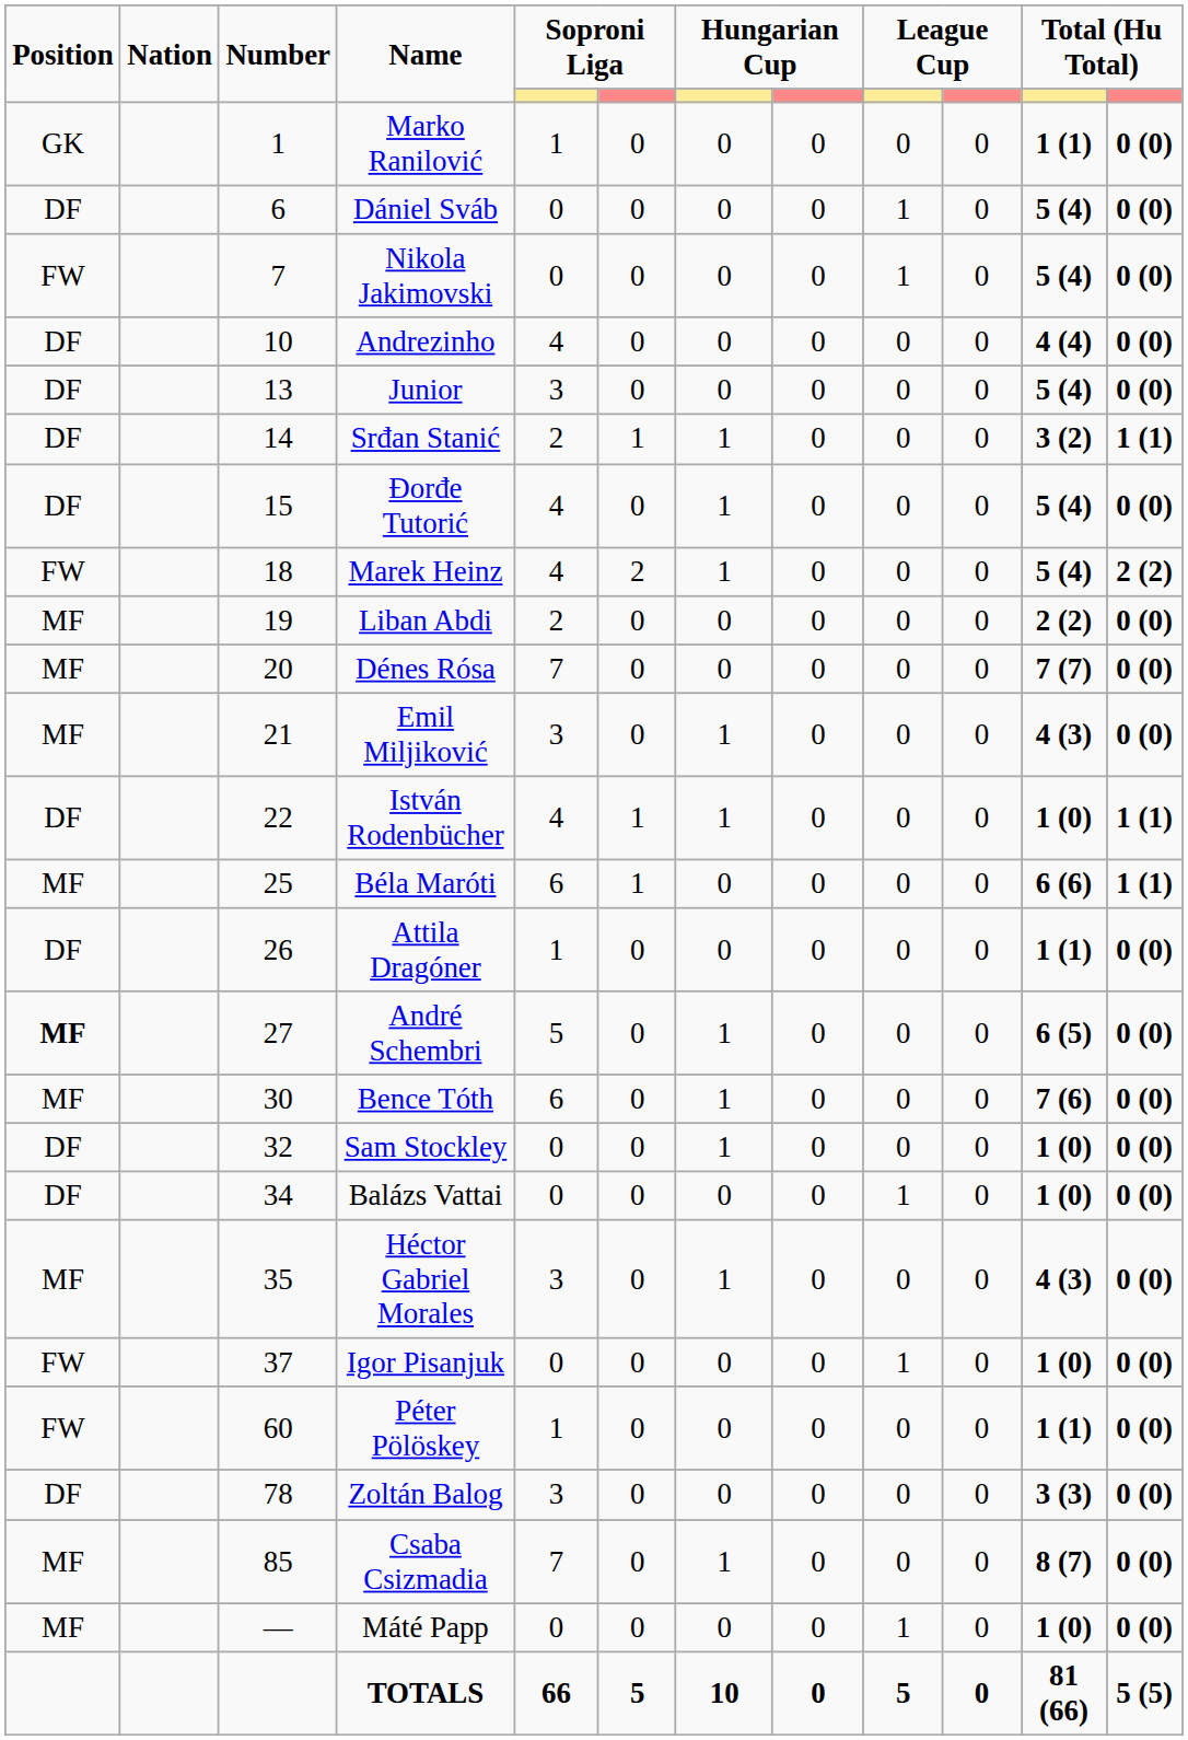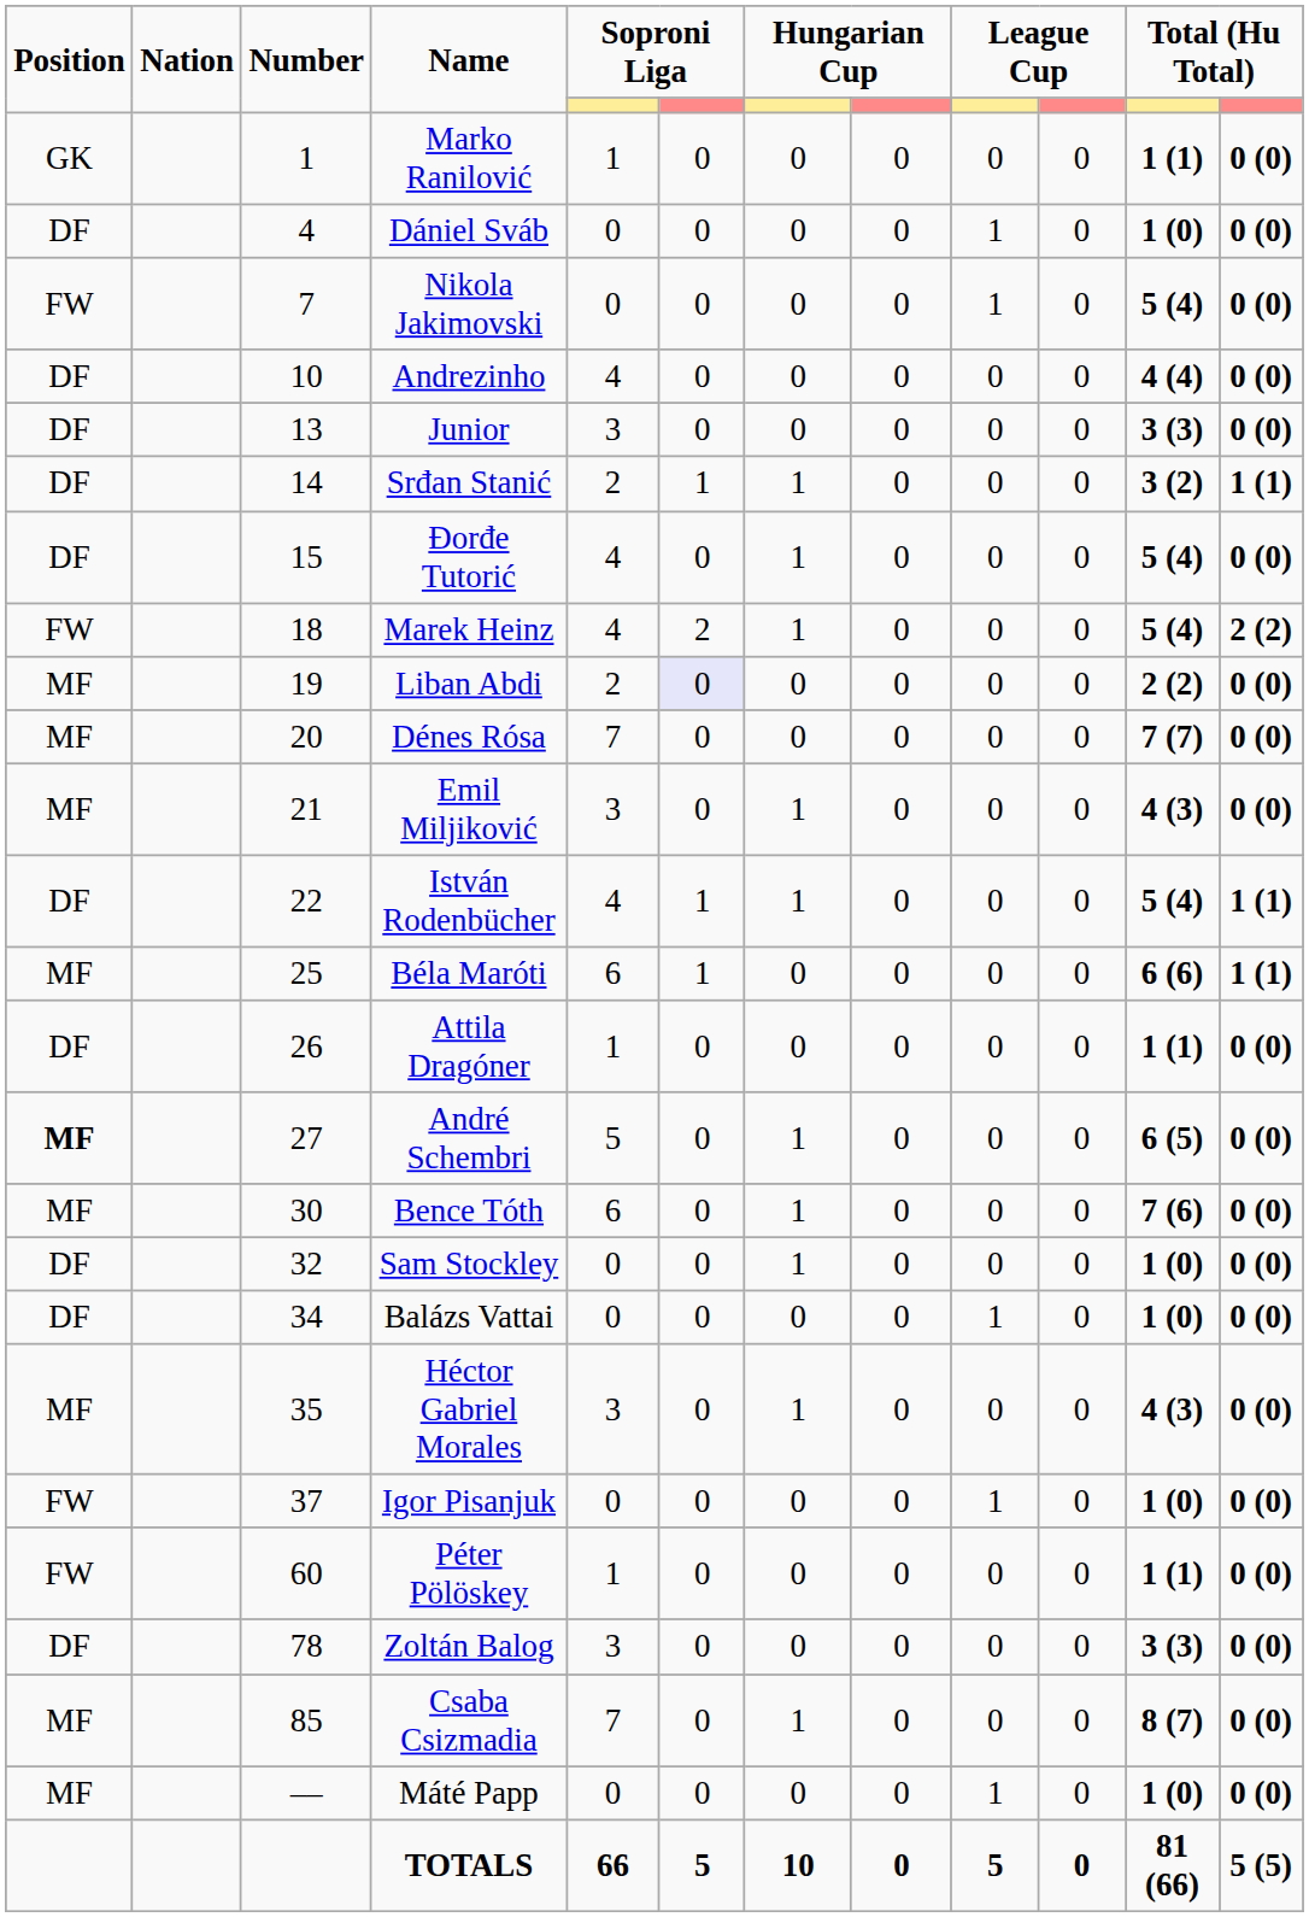 <table class="wikitable" style="font-size: 95%; text-align: center;">
 <tr>
 <td rowspan="2" width="5%" align="center"><strong>Position</strong></td>
 <td rowspan="2" width="5%" align="center"><strong>Nation</strong></td>
 <td rowspan="2" width="5%" align="center"><strong>Number</strong></td>
 <td rowspan="2" width="15%" align="center"><strong>Name</strong></td>
 <td colspan="2" align="center"><strong>Soproni Liga</strong></td>
 <td colspan="2" align="center"><strong>Hungarian Cup</strong></td>
 <td colspan="2" align="center"><strong>League Cup</strong></td>
 <td colspan="2" align="center"><strong>Total (Hu Total)</strong></td>
 </tr>
 <tr>
 <th width=60 style="background: #FFEE99"></th>
 <th width=60 style="background: #FF8888"></th>
 <th width=60 style="background: #FFEE99"></th>
 <th width=60 style="background: #FF8888"></th>
 <th width=60 style="background: #FFEE99"></th>
 <th width=60 style="background: #FF8888"></th>
 <th width=60 style="background: #FFEE99"></th>
 <th width=60 style="background: #FF8888"></th>
 </tr>
 <tr>
 <td>GK</td>
 <td></td>
 <td>1</td>
 <td><a href='#'>Marko Ranilović</a></td>
 <td>1</td>
 <td>0</td>
 <td>0</td>
 <td>0</td>
 <td>0</td>
 <td>0</td>
 <td><strong>1 (1)</strong></td>
 <td><strong>0 (0)</strong></td>
 </tr>
 <tr>
 <td>DF</td>
 <td></td>
-<td>6</td>
+<td>4</td>
 <td><a href='#'>Dániel Sváb</a></td>
 <td>0</td>
 <td>0</td>
 <td>0</td>
 <td>0</td>
 <td>1</td>
 <td>0</td>
-<td><strong>5 (4)</strong></td>
+<td><strong>1 (0)</strong></td>
 <td><strong>0 (0)</strong></td>
 </tr>
 <tr>
 <td>FW</td>
 <td></td>
 <td>7</td>
 <td><a href='#'>Nikola Jakimovski</a></td>
 <td>0</td>
 <td>0</td>
 <td>0</td>
 <td>0</td>
 <td>1</td>
 <td>0</td>
 <td><strong>5 (4)</strong></td>
 <td><strong>0 (0)</strong></td>
 </tr>
 <tr>
 <td>DF</td>
 <td></td>
 <td>10</td>
 <td><a href='#'>Andrezinho</a></td>
 <td>4</td>
 <td>0</td>
 <td>0</td>
 <td>0</td>
 <td>0</td>
 <td>0</td>
 <td><strong>4 (4)</strong></td>
 <td><strong>0 (0)</strong></td>
 </tr>
 <tr>
 <td>DF</td>
 <td></td>
 <td>13</td>
 <td><a href='#'>Junior</a></td>
 <td>3</td>
 <td>0</td>
 <td>0</td>
 <td>0</td>
 <td>0</td>
 <td>0</td>
-<td><strong>5 (4)</strong></td>
+<td><strong>3 (3)</strong></td>
 <td><strong>0 (0)</strong></td>
 </tr>
 <tr>
 <td>DF</td>
 <td></td>
 <td>14</td>
 <td><a href='#'>Srđan Stanić</a></td>
 <td>2</td>
 <td>1</td>
 <td>1</td>
 <td>0</td>
 <td>0</td>
 <td>0</td>
 <td><strong>3 (2)</strong></td>
 <td><strong>1 (1)</strong></td>
 </tr>
 <tr>
 <td>DF</td>
 <td></td>
 <td>15</td>
 <td><a href='#'>Đorđe Tutorić</a></td>
 <td>4</td>
 <td>0</td>
 <td>1</td>
 <td>0</td>
 <td>0</td>
 <td>0</td>
 <td><strong>5 (4)</strong></td>
 <td><strong>0 (0)</strong></td>
 </tr>
 <tr>
 <td>FW</td>
 <td></td>
 <td>18</td>
 <td><a href='#'>Marek Heinz</a></td>
 <td>4</td>
 <td>2</td>
 <td>1</td>
 <td>0</td>
 <td>0</td>
 <td>0</td>
 <td><strong>5 (4)</strong></td>
 <td><strong>2 (2)</strong></td>
 </tr>
 <tr>
 <td>MF</td>
 <td></td>
 <td>19</td>
 <td><a href='#'>Liban Abdi</a></td>
 <td>2</td>
-<td>0</td>
+<td style="background: lavender;">0</td>
 <td>0</td>
 <td>0</td>
 <td>0</td>
 <td>0</td>
 <td><strong>2 (2)</strong></td>
 <td><strong>0 (0)</strong></td>
 </tr>
 <tr>
 <td>MF</td>
 <td></td>
 <td>20</td>
 <td><a href='#'>Dénes Rósa</a></td>
 <td>7</td>
 <td>0</td>
 <td>0</td>
 <td>0</td>
 <td>0</td>
 <td>0</td>
 <td><strong>7 (7)</strong></td>
 <td><strong>0 (0)</strong></td>
 </tr>
 <tr>
 <td>MF</td>
 <td></td>
 <td>21</td>
 <td><a href='#'>Emil Miljiković</a></td>
 <td>3</td>
 <td>0</td>
 <td>1</td>
 <td>0</td>
 <td>0</td>
 <td>0</td>
 <td><strong>4 (3)</strong></td>
 <td><strong>0 (0)</strong></td>
 </tr>
 <tr>
 <td>DF</td>
 <td></td>
 <td>22</td>
 <td><a href='#'>István Rodenbücher</a></td>
 <td>4</td>
 <td>1</td>
 <td>1</td>
 <td>0</td>
 <td>0</td>
 <td>0</td>
-<td><strong>1 (0)</strong></td>
+<td><strong>5 (4)</strong></td>
 <td><strong>1 (1)</strong></td>
 </tr>
 <tr>
 <td>MF</td>
 <td></td>
 <td>25</td>
 <td><a href='#'>Béla Maróti</a></td>
 <td>6</td>
 <td>1</td>
 <td>0</td>
 <td>0</td>
 <td>0</td>
 <td>0</td>
 <td><strong>6 (6)</strong></td>
 <td><strong>1 (1)</strong></td>
 </tr>
 <tr>
 <td>DF</td>
 <td></td>
 <td>26</td>
 <td><a href='#'>Attila Dragóner</a></td>
 <td>1</td>
 <td>0</td>
 <td>0</td>
 <td>0</td>
 <td>0</td>
 <td>0</td>
 <td><strong>1 (1)</strong></td>
 <td><strong>0 (0)</strong></td>
 </tr>
 <tr>
 <td><strong>MF</strong></td>
 <td></td>
 <td>27</td>
 <td><a href='#'>André Schembri</a></td>
 <td>5</td>
 <td>0</td>
 <td>1</td>
 <td>0</td>
 <td>0</td>
 <td>0</td>
 <td><strong>6 (5)</strong></td>
 <td><strong>0 (0)</strong></td>
 </tr>
 <tr>
 <td>MF</td>
 <td></td>
 <td>30</td>
 <td><a href='#'>Bence Tóth</a></td>
 <td>6</td>
 <td>0</td>
 <td>1</td>
 <td>0</td>
 <td>0</td>
 <td>0</td>
 <td><strong>7 (6)</strong></td>
 <td><strong>0 (0)</strong></td>
 </tr>
 <tr>
 <td>DF</td>
 <td></td>
 <td>32</td>
 <td><a href='#'>Sam Stockley</a></td>
 <td>0</td>
 <td>0</td>
 <td>1</td>
 <td>0</td>
 <td>0</td>
 <td>0</td>
 <td><strong>1 (0)</strong></td>
 <td><strong>0 (0)</strong></td>
 </tr>
 <tr>
 <td>DF</td>
 <td></td>
 <td>34</td>
 <td>Balázs Vattai</td>
 <td>0</td>
 <td>0</td>
 <td>0</td>
 <td>0</td>
 <td>1</td>
 <td>0</td>
 <td><strong>1 (0)</strong></td>
 <td><strong>0 (0)</strong></td>
 </tr>
 <tr>
 <td>MF</td>
 <td></td>
 <td>35</td>
 <td><a href='#'>Héctor Gabriel Morales</a></td>
 <td>3</td>
 <td>0</td>
 <td>1</td>
 <td>0</td>
 <td>0</td>
 <td>0</td>
 <td><strong>4 (3)</strong></td>
 <td><strong>0 (0)</strong></td>
 </tr>
 <tr>
 <td>FW</td>
 <td></td>
 <td>37</td>
 <td><a href='#'>Igor Pisanjuk</a></td>
 <td>0</td>
 <td>0</td>
 <td>0</td>
 <td>0</td>
 <td>1</td>
 <td>0</td>
 <td><strong>1 (0)</strong></td>
 <td><strong>0 (0)</strong></td>
 </tr>
 <tr>
 <td>FW</td>
 <td></td>
 <td>60</td>
 <td><a href='#'>Péter Pölöskey</a></td>
 <td>1</td>
 <td>0</td>
 <td>0</td>
 <td>0</td>
 <td>0</td>
 <td>0</td>
 <td><strong>1 (1)</strong></td>
 <td><strong>0 (0)</strong></td>
 </tr>
 <tr>
 <td>DF</td>
 <td></td>
 <td>78</td>
 <td><a href='#'>Zoltán Balog</a></td>
 <td>3</td>
 <td>0</td>
 <td>0</td>
 <td>0</td>
 <td>0</td>
 <td>0</td>
 <td><strong>3 (3)</strong></td>
 <td><strong>0 (0)</strong></td>
 </tr>
 <tr>
 <td>MF</td>
 <td></td>
 <td>85</td>
 <td><a href='#'>Csaba Csizmadia</a></td>
 <td>7</td>
 <td>0</td>
 <td>1</td>
 <td>0</td>
 <td>0</td>
 <td>0</td>
 <td><strong>8 (7)</strong></td>
 <td><strong>0 (0)</strong></td>
 </tr>
 <tr>
 <td>MF</td>
 <td></td>
 <td>––</td>
 <td>Máté Papp</td>
 <td>0</td>
 <td>0</td>
 <td>0</td>
 <td>0</td>
 <td>1</td>
 <td>0</td>
 <td><strong>1 (0)</strong></td>
 <td><strong>0 (0)</strong></td>
 </tr>
 <tr>
 <td></td>
 <td></td>
 <td></td>
 <td><strong>TOTALS</strong></td>
 <td><strong>66</strong></td>
 <td><strong>5</strong></td>
 <td><strong>10</strong></td>
 <td><strong>0</strong></td>
 <td><strong>5</strong></td>
 <td><strong>0</strong></td>
 <td><strong>81 (66)</strong></td>
 <td><strong>5 (5)</strong></td>
 </tr>
 <tr>
 </tr>
 </table>
